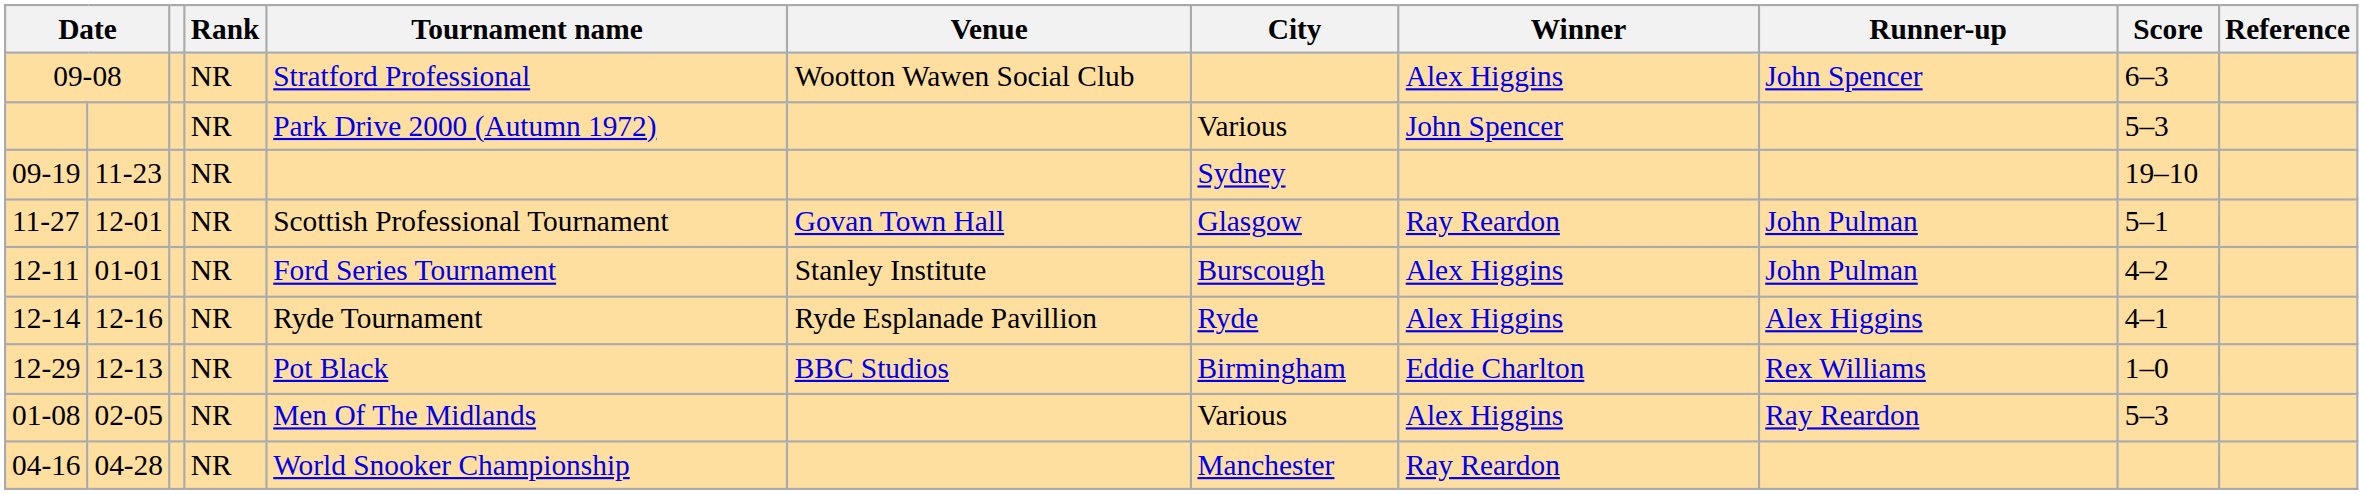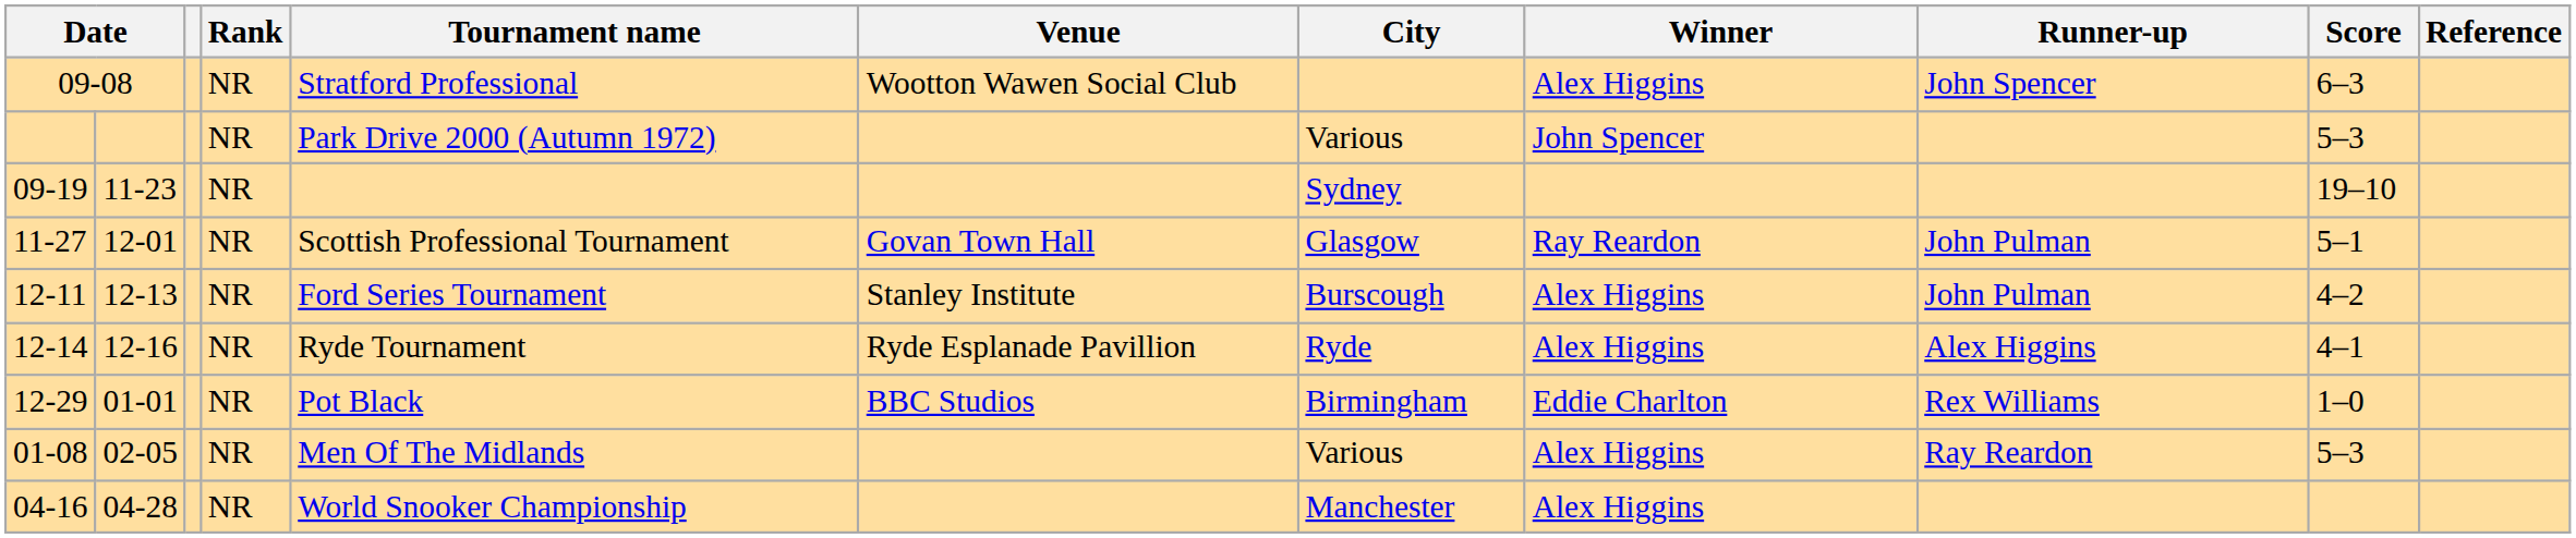 <table class="wikitable" style="font-size: 85%">
 <tr>
 <th colspan="2" width=40 align="center">Date</th>
 <th></th>
 <th>Rank</th>
 <th width=235>Tournament name</th>
 <th width=180>Venue</th>
 <th width=90>City</th>
 <th width=160>Winner</th>
 <th width=160>Runner-up</th>
 <th width=40>Score</th>
 <th width=20>Reference</th>
 </tr>
 <tr bgcolor="#ffdf9f">
 <td colspan="2" align=center>09-08</td>
 <td></td>
 <td>NR</td>
 <td><a href='#'>Stratford Professional</a></td>
 <td>Wootton Wawen Social Club</td>
 <td></td>
 <td> <a href='#'>Alex Higgins</a></td>
 <td> <a href='#'>John Spencer</a></td>
 <td>6–3</td>
 <td></td>
 </tr>
 <tr bgcolor="#ffdf9f">
 <td></td>
 <td></td>
 <td></td>
 <td>NR</td>
 <td><a href='#'>Park Drive 2000 (Autumn 1972)</a></td>
 <td></td>
 <td>Various</td>
 <td> <a href='#'>John Spencer</a></td>
 <td></td>
 <td>5–3</td>
 <td></td>
 </tr>
 <tr bgcolor="#ffdf9f">
 <td>09-19</td>
 <td>11-23</td>
 <td></td>
 <td>NR</td>
 <td></td>
 <td></td>
 <td><a href='#'>Sydney</a></td>
 <td></td>
 <td></td>
 <td>19–10</td>
 <td></td>
 </tr>
 <tr bgcolor="#ffdf9f">
 <td>11-27</td>
 <td>12-01</td>
 <td></td>
 <td>NR</td>
 <td>Scottish Professional Tournament</td>
 <td><a href='#'>Govan Town Hall</a></td>
 <td><a href='#'>Glasgow</a></td>
 <td> <a href='#'>Ray Reardon</a></td>
 <td> <a href='#'>John Pulman</a></td>
 <td>5–1</td>
 <td></td>
 </tr>
 <tr bgcolor="#ffdf9f">
 <td>12-11</td>
-<td>01-01</td>
+<td>12-13</td>
 <td></td>
 <td>NR</td>
 <td><a href='#'>Ford Series Tournament</a></td>
 <td>Stanley Institute</td>
 <td><a href='#'>Burscough</a></td>
 <td> <a href='#'>Alex Higgins</a></td>
 <td> <a href='#'>John Pulman</a></td>
 <td>4–2</td>
 <td></td>
 </tr>
 <tr bgcolor="#ffdf9f">
 <td>12-14</td>
 <td>12-16</td>
 <td></td>
 <td>NR</td>
 <td>Ryde Tournament</td>
 <td>Ryde Esplanade Pavillion</td>
 <td><a href='#'>Ryde</a></td>
 <td> <a href='#'>Alex Higgins</a></td>
 <td> <a href='#'>Alex Higgins</a></td>
 <td>4–1</td>
 <td></td>
 </tr>
 <tr bgcolor="#ffdf9f">
 <td>12-29</td>
-<td>12-13</td>
+<td>01-01</td>
 <td></td>
 <td>NR</td>
 <td><a href='#'>Pot Black</a></td>
 <td><a href='#'>BBC Studios</a></td>
 <td><a href='#'>Birmingham</a></td>
 <td> <a href='#'>Eddie Charlton</a></td>
 <td> <a href='#'>Rex Williams</a></td>
 <td>1–0</td>
 <td></td>
 </tr>
 <tr bgcolor="#ffdf9f">
 <td>01-08</td>
 <td>02-05</td>
 <td></td>
 <td>NR</td>
 <td><a href='#'>Men Of The Midlands</a></td>
 <td></td>
 <td>Various</td>
 <td> <a href='#'>Alex Higgins</a></td>
 <td> <a href='#'>Ray Reardon</a></td>
 <td>5–3</td>
 <td></td>
 </tr>
 <tr bgcolor="#ffdf9f">
 <td>04-16</td>
 <td>04-28</td>
 <td></td>
 <td>NR</td>
 <td><a href='#'>World Snooker Championship</a></td>
 <td></td>
 <td><a href='#'>Manchester</a></td>
-<td> <a href='#'>Ray Reardon</a></td>
+<td> <a href='#'>Alex Higgins</a></td>
 <td></td>
 <td></td>
 <td></td>
 </tr>
 </table>
